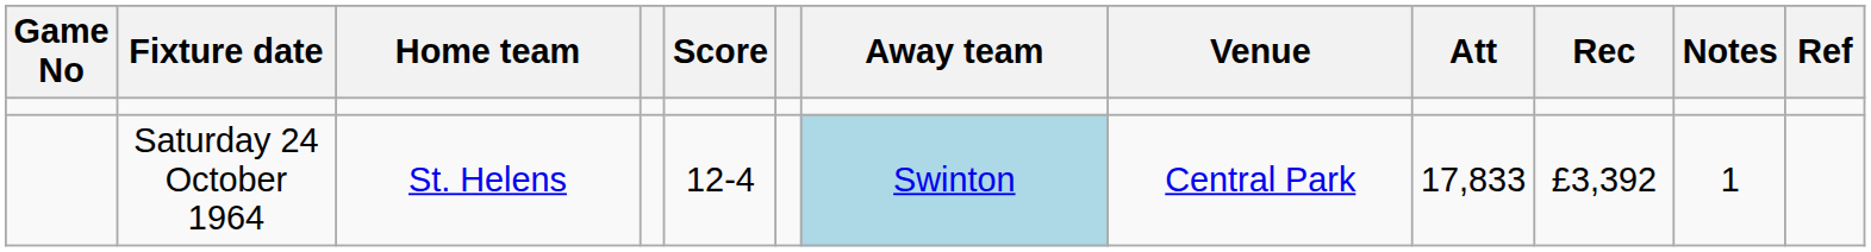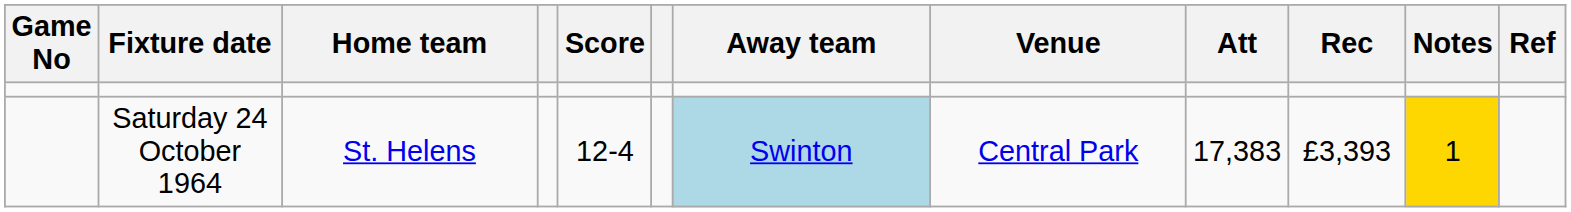 <table class="wikitable" style="text-align:center;">
 <tr>
 <th width=20 abbr="No">Game No</th>
 <th width=100 abbr="Date">Fixture date</th>
 <th width=150 abbr="Home team">Home team</th>
 <th width=5 abbr="space"></th>
 <th width=20 abbr="Score">Score</th>
 <th width=5 abbr="space"></th>
 <th width=150 abbr="Away team">Away team</th>
 <th width=150 abbr="Venue">Venue</th>
 <th width=45 abbr="Att">Att</th>
 <th width=60 abbr="Rec">Rec</th>
 <th width=20 abbr="Notes">Notes</th>
 <th width=30 abbr="Ref">Ref</th>
 </tr>
 <tr>
 <td></td>
 <td></td>
 <td></td>
 <td></td>
 <td></td>
 <td></td>
 <td></td>
 <td></td>
 <td></td>
 <td></td>
 <td></td>
 </tr>
 <tr>
 <td></td>
 <td>Saturday 24 October 1964</td>
 <td><a href='#'>St. Helens</a></td>
 <td></td>
 <td>12-4</td>
 <td></td>
 <td style="background: lightblue;"><a href='#'>Swinton</a></td>
 <td><a href='#'>Central Park</a></td>
-<td>17,833</td>
-<td>£3,392</td>
-<td>1</td>
+<td>17,383</td>
+<td>£3,393</td>
+<td style="background: gold;">1</td>
 <td></td>
 </tr>
 </table>
